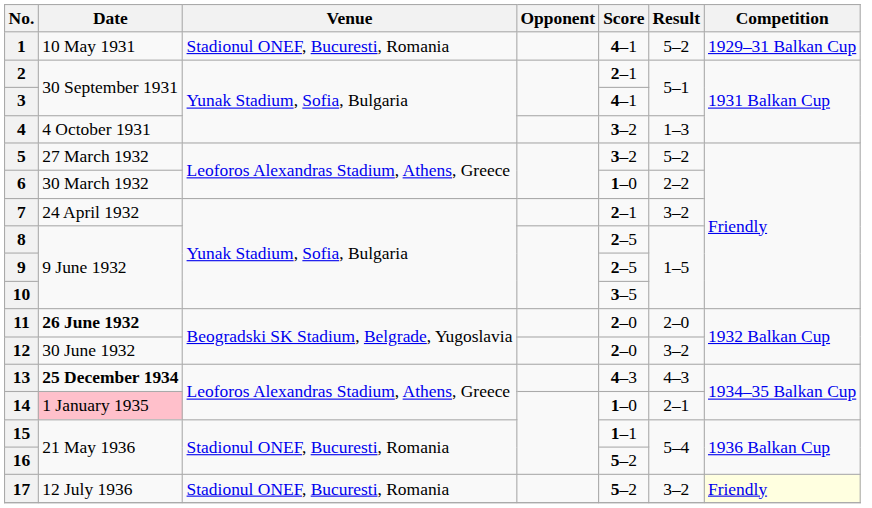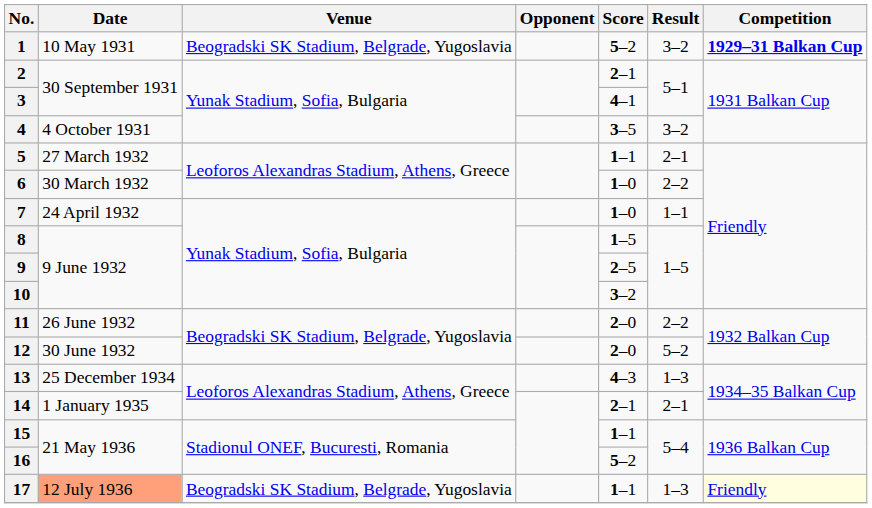 <table class="wikitable sortable plainrowheaders">
 <tr>
 <th scope=col>No.</th>
 <th scope=col>Date</th>
 <th scope=col>Venue</th>
 <th scope=col>Opponent</th>
 <th scope=col>Score</th>
 <th scope=col>Result</th>
 <th scope=col>Competition</th>
 </tr>
 <tr>
 <th scope=row style=text-align:center>1</th>
 <td>10 May 1931</td>
-<td><a href='#'>Stadionul ONEF</a>, <a href='#'>Bucuresti</a>, Romania</td>
+<td><a href='#'>Beogradski SK Stadium</a>, <a href='#'>Belgrade</a>, Yugoslavia</td>
 <td></td>
-<td align=center><strong>4</strong>–1</td>
-<td align=center>5–2</td>
-<td><a href='#'>1929–31 Balkan Cup</a></td>
+<td align=center><strong>5</strong>–2</td>
+<td align=center>3–2</td>
+<td><strong><a href='#'>1929–31 Balkan Cup</a></strong></td>
 </tr>
 <tr>
 <th scope=row style=text-align:center>2</th>
 <td rowspan=2>30 September 1931</td>
 <td rowspan=3><a href='#'>Yunak Stadium</a>, <a href='#'>Sofia</a>, Bulgaria</td>
 <td rowspan=2></td>
 <td align=center><strong>2</strong>–1</td>
 <td rowspan=2 align=center>5–1</td>
 <td rowspan=3><a href='#'>1931 Balkan Cup</a></td>
 </tr>
 <tr>
 <th scope=row style=text-align:center>3</th>
 <td align=center><strong>4</strong>–1</td>
 </tr>
 <tr>
 <th scope=row style=text-align:center>4</th>
 <td>4 October 1931</td>
 <td></td>
-<td align=center><strong>3</strong>–2</td>
-<td align=center>1–3</td>
+<td align=center><strong>3</strong>–5</td>
+<td align=center>3–2</td>
 </tr>
 <tr>
 <th scope=row style=text-align:center>5</th>
 <td>27 March 1932</td>
 <td rowspan=2><a href='#'>Leoforos Alexandras Stadium</a>, <a href='#'>Athens</a>, Greece</td>
 <td rowspan=2></td>
-<td align=center><strong>3</strong>–2</td>
-<td align=center>5–2</td>
+<td align=center><strong>1</strong>–1</td>
+<td align=center>2–1</td>
 <td rowspan=6><a href='#'>Friendly</a></td>
 </tr>
 <tr>
 <th scope=row style=text-align:center>6</th>
 <td>30 March 1932</td>
 <td align=center><strong>1</strong>–0</td>
 <td align=center>2–2</td>
 </tr>
 <tr>
 <th scope=row style=text-align:center>7</th>
 <td>24 April 1932</td>
 <td rowspan=4><a href='#'>Yunak Stadium</a>, <a href='#'>Sofia</a>, Bulgaria</td>
 <td></td>
-<td align=center><strong>2</strong>–1</td>
-<td align=center>3–2</td>
+<td align=center><strong>1</strong>–0</td>
+<td align=center>1–1</td>
 </tr>
 <tr>
 <th scope=row style=text-align:center>8</th>
 <td rowspan=3>9 June 1932</td>
 <td rowspan=3></td>
-<td align=center><strong>2</strong>–5</td>
+<td align=center><strong>1</strong>–5</td>
 <td rowspan=3 align=center>1–5</td>
 </tr>
 <tr>
 <th scope=row style=text-align:center>9</th>
 <td align=center><strong>2</strong>–5</td>
 </tr>
 <tr>
 <th scope=row style=text-align:center>10</th>
-<td align=center><strong>3</strong>–5</td>
+<td align=center><strong>3</strong>–2</td>
 </tr>
 <tr>
 <th scope=row style=text-align:center>11</th>
-<td><strong>26 June 1932</strong></td>
+<td>26 June 1932</td>
 <td rowspan=2><a href='#'>Beogradski SK Stadium</a>, <a href='#'>Belgrade</a>, Yugoslavia</td>
 <td></td>
 <td align=center><strong>2</strong>–0</td>
-<td align=center>2–0</td>
+<td align=center>2–2</td>
 <td rowspan=2><a href='#'>1932 Balkan Cup</a></td>
 </tr>
 <tr>
 <th scope=row style=text-align:center>12</th>
 <td>30 June 1932</td>
 <td></td>
 <td align=center><strong>2</strong>–0</td>
-<td align=center>3–2</td>
+<td align=center>5–2</td>
 </tr>
 <tr>
 <th scope=row style=text-align:center>13</th>
-<td><strong>25 December 1934</strong></td>
+<td>25 December 1934</td>
 <td rowspan=2><a href='#'>Leoforos Alexandras Stadium</a>, <a href='#'>Athens</a>, Greece</td>
 <td></td>
 <td align=center><strong>4</strong>–3</td>
-<td align=center>4–3</td>
+<td align=center>1–3</td>
 <td rowspan=2><a href='#'>1934–35 Balkan Cup</a></td>
 </tr>
 <tr>
 <th scope=row style=text-align:center>14</th>
-<td style="background: pink;">1 January 1935</td>
+<td>1 January 1935</td>
 <td rowspan=3></td>
-<td align=center><strong>1</strong>–0</td>
+<td align=center><strong>2</strong>–1</td>
 <td align=center>2–1</td>
 </tr>
 <tr>
 <th scope=row style=text-align:center>15</th>
 <td rowspan=2>21 May 1936</td>
 <td rowspan=2><a href='#'>Stadionul ONEF</a>, <a href='#'>Bucuresti</a>, Romania</td>
 <td align=center><strong>1</strong>–1</td>
 <td rowspan=2 align=center>5–4</td>
 <td rowspan=2><a href='#'>1936 Balkan Cup</a></td>
 </tr>
 <tr>
 <th scope=row style=text-align:center>16</th>
 <td align=center><strong>5</strong>–2</td>
 </tr>
 <tr>
 <th scope=row style=text-align:center>17</th>
-<td>12 July 1936</td>
-<td><a href='#'>Stadionul ONEF</a>, <a href='#'>Bucuresti</a>, Romania</td>
+<td style="background: lightsalmon;">12 July 1936</td>
+<td><a href='#'>Beogradski SK Stadium</a>, <a href='#'>Belgrade</a>, Yugoslavia</td>
 <td></td>
-<td align=center><strong>5</strong>–2</td>
-<td align=center>3–2</td>
+<td align=center><strong>1</strong>–1</td>
+<td align=center>1–3</td>
 <td style="background: lightyellow;"><a href='#'>Friendly</a></td>
 </tr>
 <tr>
 </tr>
 </table>
